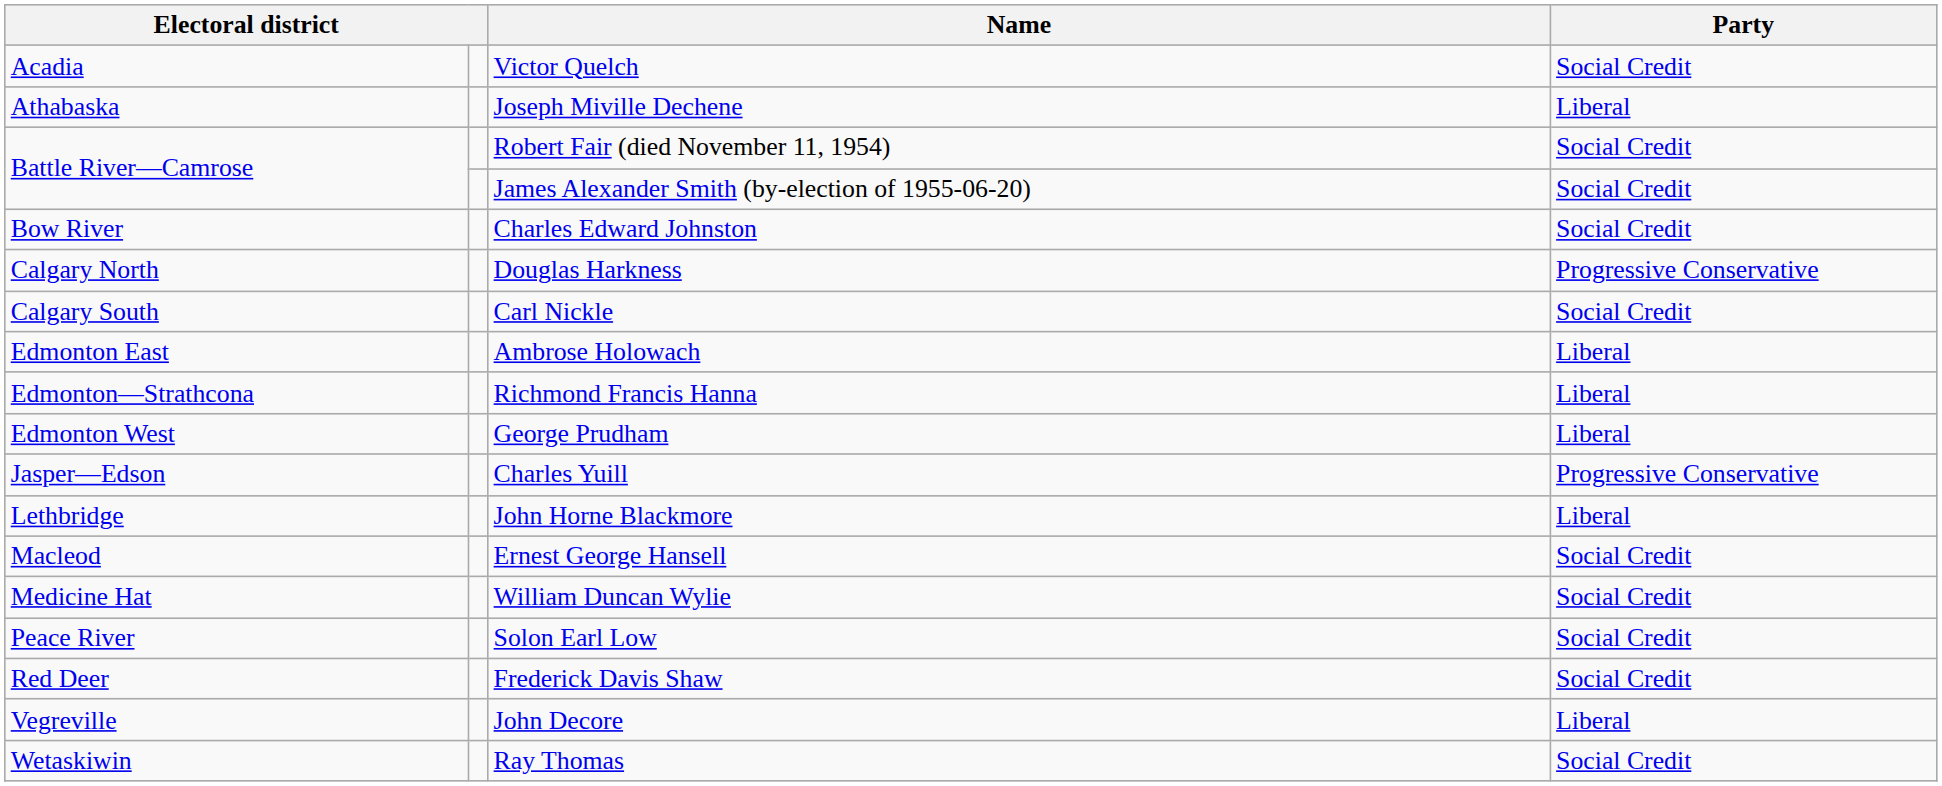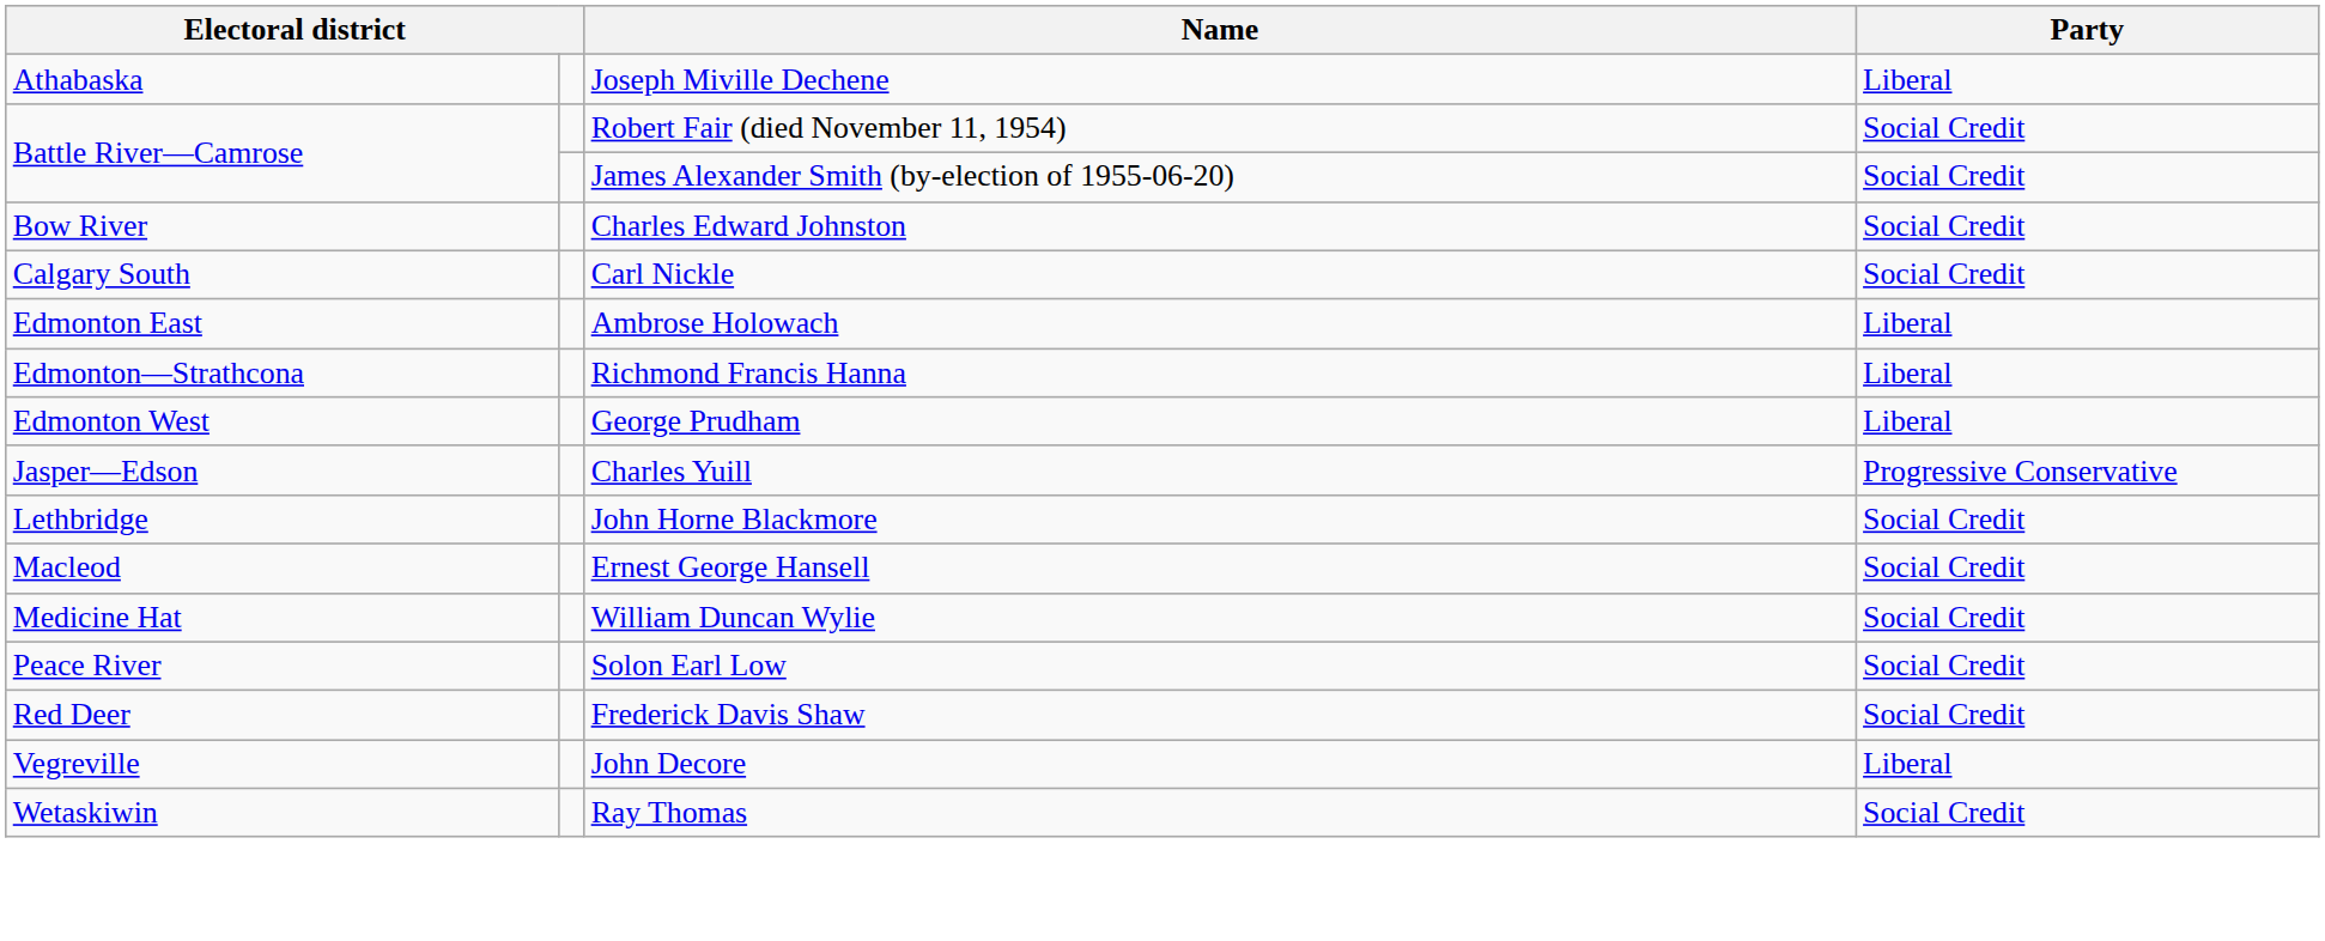 <table class="wikitable" width=95%>
 <tr>
 <th colspan=2 width=25%>Electoral district</th>
 <th>Name</th>
 <th width=20%>Party</th>
-</tr>
-<tr>
-<td width=24%><a href='#'>Acadia</a></td>
-<td></td>
-<td><a href='#'>Victor Quelch</a></td>
-<td><a href='#'>Social Credit</a></td>
 </tr>
 <tr>
 <td><a href='#'>Athabaska</a></td>
 <td></td>
 <td><a href='#'>Joseph Miville Dechene</a></td>
 <td><a href='#'>Liberal</a></td>
 </tr>
 <tr>
 <td rowspan=2><a href='#'>Battle River—Camrose</a></td>
 <td></td>
 <td><a href='#'>Robert Fair</a> (died November 11, 1954)</td>
 <td><a href='#'>Social Credit</a></td>
 </tr>
 <tr>
 <td></td>
 <td><a href='#'>James Alexander Smith</a> (by-election of 1955-06-20)</td>
 <td><a href='#'>Social Credit</a></td>
 </tr>
 <tr>
 <td><a href='#'>Bow River</a></td>
 <td></td>
 <td><a href='#'>Charles Edward Johnston</a></td>
 <td><a href='#'>Social Credit</a></td>
-</tr>
-<tr>
-<td><a href='#'>Calgary North</a></td>
-<td></td>
-<td><a href='#'>Douglas Harkness</a></td>
-<td><a href='#'>Progressive Conservative</a></td>
 </tr>
 <tr>
 <td><a href='#'>Calgary South</a></td>
 <td></td>
 <td><a href='#'>Carl Nickle</a></td>
 <td><a href='#'>Social Credit</a></td>
 </tr>
 <tr>
 <td><a href='#'>Edmonton East</a></td>
 <td></td>
 <td><a href='#'>Ambrose Holowach</a></td>
 <td><a href='#'>Liberal</a></td>
 </tr>
 <tr>
 <td><a href='#'>Edmonton—Strathcona</a></td>
 <td></td>
 <td><a href='#'>Richmond Francis Hanna</a></td>
 <td><a href='#'>Liberal</a></td>
 </tr>
 <tr>
 <td><a href='#'>Edmonton West</a></td>
 <td></td>
 <td><a href='#'>George Prudham</a></td>
 <td><a href='#'>Liberal</a></td>
 </tr>
 <tr>
 <td><a href='#'>Jasper—Edson</a></td>
 <td></td>
 <td><a href='#'>Charles Yuill</a></td>
 <td><a href='#'>Progressive Conservative</a></td>
 </tr>
 <tr>
 <td><a href='#'>Lethbridge</a></td>
 <td></td>
 <td><a href='#'>John Horne Blackmore</a></td>
-<td><a href='#'>Liberal</a></td>
+<td><a href='#'>Social Credit</a></td>
 </tr>
 <tr>
 <td><a href='#'>Macleod</a></td>
 <td></td>
 <td><a href='#'>Ernest George Hansell</a></td>
 <td><a href='#'>Social Credit</a></td>
 </tr>
 <tr>
 <td><a href='#'>Medicine Hat</a></td>
 <td></td>
 <td><a href='#'>William Duncan Wylie</a></td>
 <td><a href='#'>Social Credit</a></td>
 </tr>
 <tr>
 <td><a href='#'>Peace River</a></td>
 <td></td>
 <td><a href='#'>Solon Earl Low</a></td>
 <td><a href='#'>Social Credit</a></td>
 </tr>
 <tr>
 <td><a href='#'>Red Deer</a></td>
 <td></td>
 <td><a href='#'>Frederick Davis Shaw</a></td>
 <td><a href='#'>Social Credit</a></td>
 </tr>
 <tr>
 <td><a href='#'>Vegreville</a></td>
 <td></td>
 <td><a href='#'>John Decore</a></td>
 <td><a href='#'>Liberal</a></td>
 </tr>
 <tr>
 <td><a href='#'>Wetaskiwin</a></td>
 <td></td>
 <td><a href='#'>Ray Thomas</a></td>
 <td><a href='#'>Social Credit</a></td>
 </tr>
 </table>
